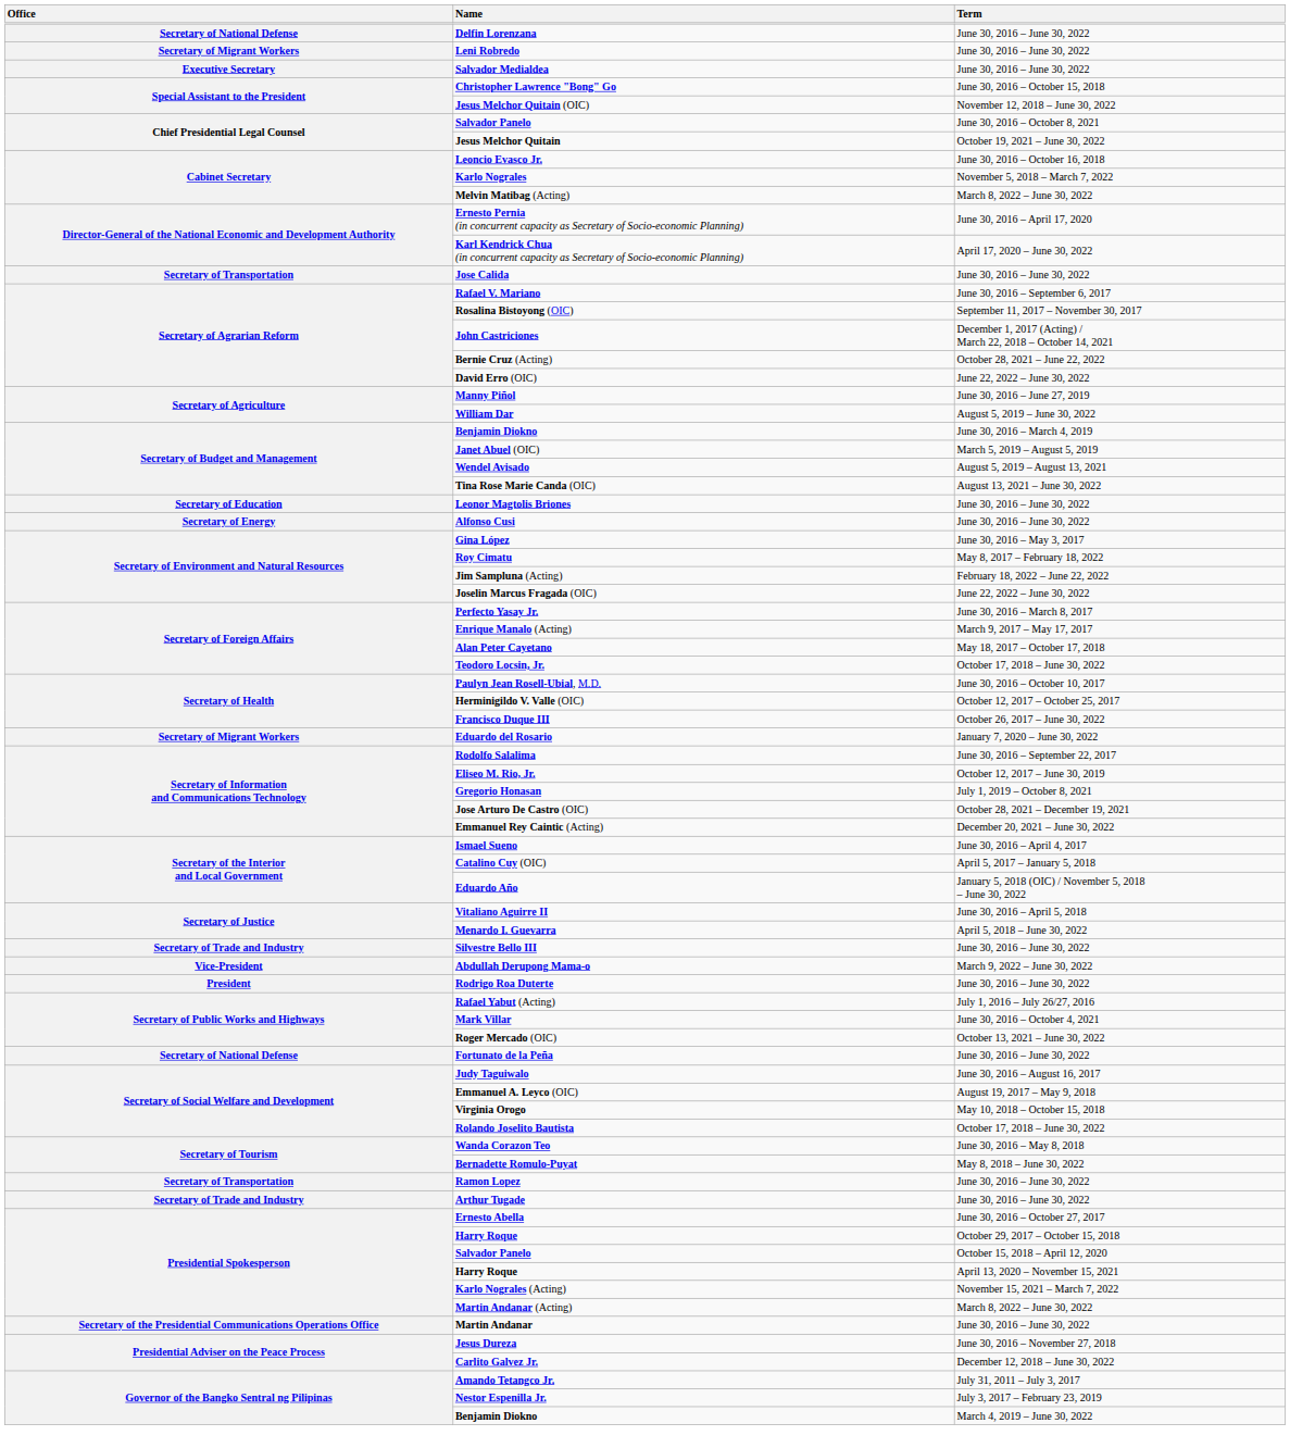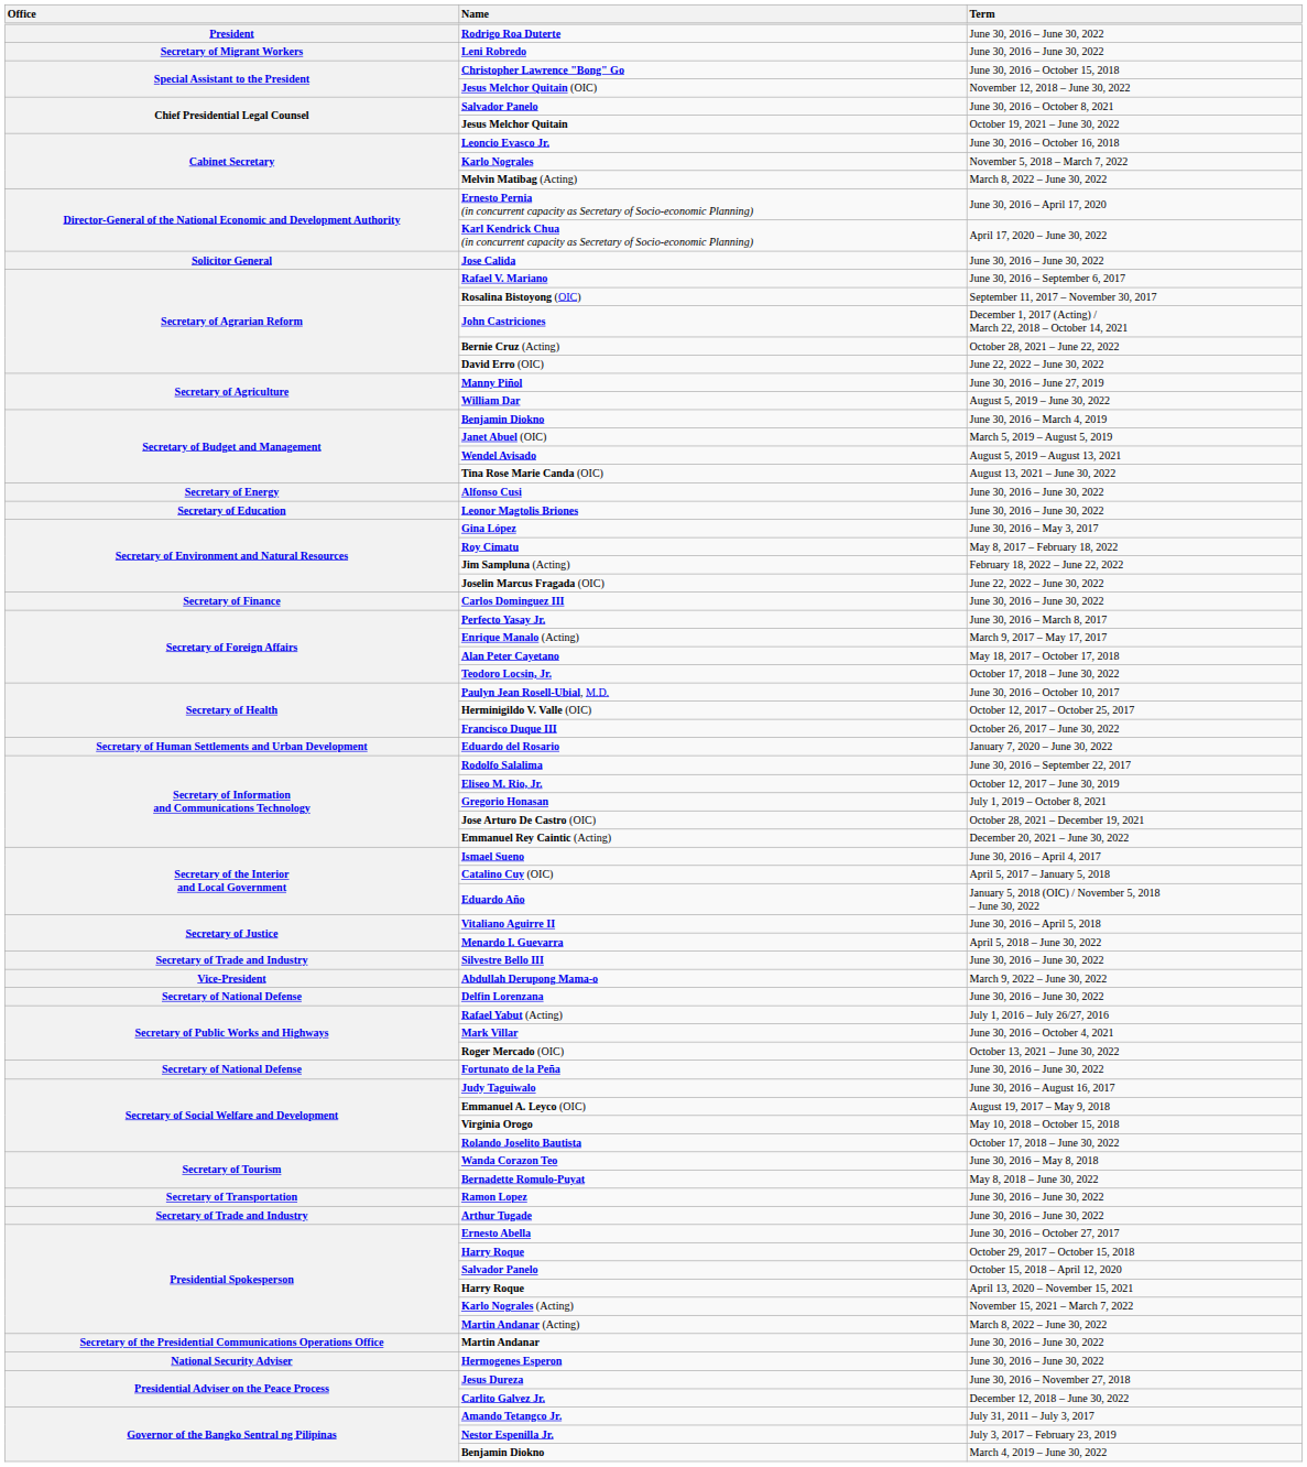 <table class="wikitable plainrowheaders collapsible toptextcells" style="width:90%; font-size:95%;">
 <tr style="border-bottom-style:double;">
 <th scope="col" style="text-align:left; width:35%;">Office</th>
 <th scope="col" style="text-align:left;">Name</th>
 <th scope="col" style="text-align:left;">Term</th>
 </tr>
 <tr>
-<th scope="row"><a href='#'>Secretary of National Defense</a></th>
-<td><strong><a href='#'>Delfin Lorenzana</a></strong></td>
+<th scope="row"><a href='#'>President</a></th>
+<td><strong><a href='#'>Rodrigo Roa Duterte</a></strong></td>
 <td>June 30, 2016 – June 30, 2022</td>
 </tr>
 <tr>
 <th scope="row"><a href='#'>Secretary of Migrant Workers</a></th>
 <td><strong><a href='#'>Leni Robredo</a></strong></td>
-<td>June 30, 2016 – June 30, 2022</td>
-</tr>
-<tr>
-<th scope="row"><a href='#'>Executive Secretary</a></th>
-<td><strong><a href='#'>Salvador Medialdea</a></strong></td>
 <td>June 30, 2016 – June 30, 2022</td>
 </tr>
 <tr>
 <th scope="row" rowspan="2"><a href='#'>Special Assistant to the President</a></th>
 <td><strong><a href='#'>Christopher Lawrence "Bong" Go</a></strong></td>
 <td>June 30, 2016 – October 15, 2018</td>
 </tr>
 <tr>
 <td><strong><a href='#'>Jesus Melchor Quitain</a></strong> (OIC)</td>
 <td>November 12, 2018 – June 30, 2022</td>
 </tr>
 <tr>
 <th scope="row" rowspan="2">Chief Presidential Legal Counsel</th>
 <td><strong><a href='#'>Salvador Panelo</a></strong></td>
 <td>June 30, 2016 – October 8, 2021</td>
 </tr>
 <tr>
 <td><strong>Jesus Melchor Quitain</strong></td>
 <td>October 19, 2021 – June 30, 2022</td>
 </tr>
 <tr>
 <th scope="row" rowspan="3"><a href='#'>Cabinet Secretary</a></th>
 <td><strong><a href='#'>Leoncio Evasco Jr.</a></strong></td>
 <td>June 30, 2016 – October 16, 2018</td>
 </tr>
 <tr>
 <td><strong><a href='#'>Karlo Nograles</a></strong></td>
 <td>November 5, 2018 – March 7, 2022</td>
 </tr>
 <tr>
 <td><strong>Melvin Matibag</strong> (Acting)</td>
 <td>March 8, 2022 – June 30, 2022</td>
 </tr>
 <tr>
 <th scope="row" rowspan="2"><a href='#'>Director-General of the National Economic and Development Authority</a></th>
 <td><strong><a href='#'>Ernesto Pernia</a></strong><br><em>(in concurrent capacity as Secretary of Socio-economic Planning)</em></td>
 <td>June 30, 2016 – April 17, 2020</td>
 </tr>
 <tr>
 <td><strong><a href='#'>Karl Kendrick Chua</a></strong><br><em>(in concurrent capacity as Secretary of Socio-economic Planning)</em></td>
 <td>April 17, 2020 – June 30, 2022</td>
 </tr>
 <tr>
-<th scope="row"><a href='#'>Secretary of Transportation</a></th>
+<th scope="row"><a href='#'>Solicitor General</a></th>
 <td><strong><a href='#'>Jose Calida</a></strong></td>
 <td>June 30, 2016 – June 30, 2022</td>
 </tr>
 <tr>
 <th scope="row" rowspan="5"><a href='#'>Secretary of Agrarian Reform</a></th>
 <td><strong><a href='#'>Rafael V. Mariano</a></strong></td>
 <td>June 30, 2016 – September 6, 2017</td>
 </tr>
 <tr>
 <td><strong>Rosalina Bistoyong</strong> (<a href='#'>OIC</a>)</td>
 <td>September 11, 2017 – November 30, 2017</td>
 </tr>
 <tr>
 <td><strong><a href='#'>John Castriciones</a></strong></td>
 <td>December 1, 2017 (Acting) / <br>March 22, 2018 – October 14, 2021</td>
 </tr>
 <tr>
 <td><strong>Bernie Cruz</strong> (Acting)</td>
 <td>October 28, 2021 – June 22, 2022</td>
 </tr>
 <tr>
 <td><strong>David Erro</strong> (OIC)</td>
 <td>June 22, 2022 – June 30, 2022</td>
 </tr>
 <tr>
 <th scope="row" rowspan="2"><a href='#'>Secretary of Agriculture</a></th>
 <td><strong><a href='#'>Manny Piñol</a></strong></td>
 <td>June 30, 2016 – June 27, 2019</td>
 </tr>
 <tr>
 <td><strong><a href='#'>William Dar</a></strong></td>
 <td>August 5, 2019 – June 30, 2022</td>
 </tr>
 <tr>
 <th scope="row" rowspan="4"><a href='#'>Secretary of Budget and Management</a></th>
 <td><strong><a href='#'>Benjamin Diokno</a></strong></td>
 <td>June 30, 2016 – March 4, 2019</td>
 </tr>
 <tr>
 <td><strong><a href='#'>Janet Abuel</a></strong> (OIC)</td>
 <td>March 5, 2019 – August 5, 2019</td>
 </tr>
 <tr>
 <td><strong><a href='#'>Wendel Avisado</a></strong></td>
 <td>August 5, 2019 – August 13, 2021</td>
 </tr>
 <tr>
 <td><strong>Tina Rose Marie Canda</strong> (OIC)</td>
 <td>August 13, 2021 – June 30, 2022</td>
 </tr>
 <tr>
-<th scope="row"><a href='#'>Secretary of Education</a></th>
-<td><strong><a href='#'>Leonor Magtolis Briones</a></strong></td>
+<th scope="row"><a href='#'>Secretary of Energy</a></th>
+<td><strong><a href='#'>Alfonso Cusi</a></strong></td>
 <td>June 30, 2016 – June 30, 2022</td>
 </tr>
 <tr>
-<th scope="row"><a href='#'>Secretary of Energy</a></th>
-<td><strong><a href='#'>Alfonso Cusi</a></strong></td>
+<th scope="row"><a href='#'>Secretary of Education</a></th>
+<td><strong><a href='#'>Leonor Magtolis Briones</a></strong></td>
 <td>June 30, 2016 – June 30, 2022</td>
 </tr>
 <tr>
 <th scope="row" rowspan="4"><a href='#'>Secretary of Environment and Natural Resources</a></th>
 <td><strong><a href='#'>Gina López</a></strong></td>
 <td>June 30, 2016 – May 3, 2017</td>
 </tr>
 <tr>
 <td><strong><a href='#'>Roy Cimatu</a></strong></td>
 <td>May 8, 2017 – February 18, 2022</td>
 </tr>
 <tr>
 <td><strong>Jim Sampluna</strong> (Acting)</td>
 <td>February 18, 2022 – June 22, 2022</td>
 </tr>
 <tr>
 <td><strong>Joselin Marcus Fragada</strong> (OIC)</td>
 <td>June 22, 2022 – June 30, 2022</td>
+</tr>
+<tr>
+<th scope="row"><a href='#'>Secretary of Finance</a></th>
+<td><strong><a href='#'>Carlos Dominguez III</a></strong></td>
+<td>June 30, 2016 – June 30, 2022</td>
 </tr>
 <tr>
 <th scope="row" rowspan="4"><a href='#'>Secretary of Foreign Affairs</a></th>
 <td><strong><a href='#'>Perfecto Yasay Jr.</a></strong></td>
 <td>June 30, 2016 – March 8, 2017</td>
 </tr>
 <tr>
 <td><strong><a href='#'>Enrique Manalo</a></strong> (Acting)</td>
 <td>March 9, 2017 – May 17, 2017</td>
 </tr>
 <tr>
 <td><strong><a href='#'>Alan Peter Cayetano</a></strong></td>
 <td>May 18, 2017 – October 17, 2018</td>
 </tr>
 <tr>
 <td><strong><a href='#'>Teodoro Locsin, Jr.</a></strong></td>
 <td>October 17, 2018 – June 30, 2022</td>
 </tr>
 <tr>
 <th scope="row" rowspan="3"><a href='#'>Secretary of Health</a></th>
 <td><strong><a href='#'>Paulyn Jean Rosell-Ubial</a></strong>, <a href='#'>M.D.</a></td>
 <td>June 30, 2016 – October 10, 2017</td>
 </tr>
 <tr>
 <td><strong>Herminigildo V. Valle</strong> (OIC)</td>
 <td>October 12, 2017 – October 25, 2017</td>
 </tr>
 <tr>
 <td><strong><a href='#'>Francisco Duque III</a></strong></td>
 <td>October 26, 2017 – June 30, 2022</td>
 </tr>
 <tr>
-<th scope="row"><a href='#'>Secretary of Migrant Workers</a></th>
+<th scope="row"><a href='#'>Secretary of Human Settlements and Urban Development</a></th>
 <td><strong><a href='#'>Eduardo del Rosario</a></strong></td>
 <td>January 7, 2020 – June 30, 2022</td>
 </tr>
 <tr>
 <th scope="row" rowspan="5"><a href='#'>Secretary of Information<br>and Communications Technology</a></th>
 <td><strong><a href='#'>Rodolfo Salalima</a></strong></td>
 <td>June 30, 2016 – September 22, 2017</td>
 </tr>
 <tr>
 <td><strong><a href='#'>Eliseo M. Rio, Jr.</a></strong></td>
 <td>October 12, 2017 – June 30, 2019</td>
 </tr>
 <tr>
 <td><strong><a href='#'>Gregorio Honasan</a></strong></td>
 <td>July 1, 2019 – October 8, 2021</td>
 </tr>
 <tr>
 <td><strong>Jose Arturo De Castro</strong> (OIC)</td>
 <td>October 28, 2021 – December 19, 2021</td>
 </tr>
 <tr>
 <td><strong>Emmanuel Rey Caintic</strong> (Acting)</td>
 <td>December 20, 2021 – June 30, 2022</td>
 </tr>
 <tr>
 <th scope="row" rowspan="3"><a href='#'>Secretary of the Interior<br>and Local Government</a></th>
 <td><strong><a href='#'>Ismael Sueno</a></strong></td>
 <td>June 30, 2016 – April 4, 2017</td>
 </tr>
 <tr>
 <td><strong><a href='#'>Catalino Cuy</a></strong> (OIC)</td>
 <td>April 5, 2017 – January 5, 2018</td>
 </tr>
 <tr>
 <td><strong><a href='#'>Eduardo Año</a></strong></td>
 <td>January 5, 2018 (OIC) / November 5, 2018 <br> – June 30, 2022</td>
 </tr>
 <tr>
 <th scope="row" rowspan="2"><a href='#'>Secretary of Justice</a></th>
 <td><strong><a href='#'>Vitaliano Aguirre II</a></strong></td>
 <td>June 30, 2016 – April 5, 2018</td>
 </tr>
 <tr>
 <td><strong><a href='#'>Menardo I. Guevarra</a></strong></td>
 <td>April 5, 2018 – June 30, 2022</td>
 </tr>
 <tr>
 <th scope="row"><a href='#'>Secretary of Trade and Industry</a></th>
 <td><strong><a href='#'>Silvestre Bello III</a></strong></td>
 <td>June 30, 2016 – June 30, 2022</td>
 </tr>
 <tr>
 <th scope="row"><a href='#'>Vice-President</a></th>
 <td><strong><a href='#'>Abdullah Derupong Mama-o</a></strong></td>
 <td>March 9, 2022 – June 30, 2022</td>
 </tr>
 <tr>
-<th scope="row"><a href='#'>President</a></th>
-<td><strong><a href='#'>Rodrigo Roa Duterte</a></strong></td>
+<th scope="row"><a href='#'>Secretary of National Defense</a></th>
+<td><strong><a href='#'>Delfin Lorenzana</a></strong></td>
 <td>June 30, 2016 – June 30, 2022</td>
 </tr>
 <tr>
 <th scope="row" rowspan="3"><a href='#'>Secretary of Public Works and Highways</a></th>
 <td><strong><a href='#'>Rafael Yabut</a></strong> (Acting)</td>
 <td>July 1, 2016 – July 26/27, 2016</td>
 </tr>
 <tr>
 <td><strong><a href='#'>Mark Villar</a></strong></td>
 <td>June 30, 2016 – October 4, 2021</td>
 </tr>
 <tr>
 <td><strong>Roger Mercado</strong> (OIC)</td>
 <td>October 13, 2021 – June 30, 2022</td>
 </tr>
 <tr>
 <th scope="row"><a href='#'>Secretary of National Defense</a></th>
 <td><strong><a href='#'>Fortunato de la Peña</a></strong></td>
 <td>June 30, 2016 – June 30, 2022</td>
 </tr>
 <tr>
 <th scope="row" rowspan="4"><a href='#'>Secretary of Social Welfare and Development</a></th>
 <td><strong><a href='#'>Judy Taguiwalo</a></strong></td>
 <td>June 30, 2016 – August 16, 2017</td>
 </tr>
 <tr>
 <td><strong>Emmanuel A. Leyco</strong> (OIC)</td>
 <td>August 19, 2017 – May 9, 2018</td>
 </tr>
 <tr>
 <td><strong>Virginia Orogo</strong></td>
 <td>May 10, 2018 – October 15, 2018</td>
 </tr>
 <tr>
 <td><strong><a href='#'>Rolando Joselito Bautista</a></strong></td>
 <td>October 17, 2018 – June 30, 2022</td>
 </tr>
 <tr>
 <th scope="row" rowspan="2"><a href='#'>Secretary of Tourism</a></th>
 <td><strong><a href='#'>Wanda Corazon Teo</a></strong></td>
 <td>June 30, 2016 – May 8, 2018</td>
 </tr>
 <tr>
 <td><strong><a href='#'>Bernadette Romulo-Puyat</a></strong></td>
 <td>May 8, 2018 – June 30, 2022</td>
 </tr>
 <tr>
 <th scope="row"><a href='#'>Secretary of Transportation</a></th>
 <td><strong><a href='#'>Ramon Lopez</a></strong></td>
 <td>June 30, 2016 – June 30, 2022</td>
 </tr>
 <tr>
 <th scope="row"><a href='#'>Secretary of Trade and Industry</a></th>
 <td><strong><a href='#'>Arthur Tugade</a></strong></td>
 <td>June 30, 2016 – June 30, 2022</td>
 </tr>
 <tr>
 <th scope="row" rowspan="6"><a href='#'>Presidential Spokesperson</a></th>
 <td><strong><a href='#'>Ernesto Abella</a></strong></td>
 <td>June 30, 2016 – October 27, 2017</td>
 </tr>
 <tr>
 <td><strong><a href='#'>Harry Roque</a></strong></td>
 <td>October 29, 2017 – October 15, 2018</td>
 </tr>
 <tr>
 <td><strong><a href='#'>Salvador Panelo</a></strong></td>
 <td>October 15, 2018 – April 12, 2020</td>
 </tr>
 <tr>
 <td><strong>Harry Roque</strong></td>
 <td>April 13, 2020 – November 15, 2021</td>
 </tr>
 <tr>
 <td><strong><a href='#'>Karlo Nograles</a></strong> (Acting)</td>
 <td>November 15, 2021 – March 7, 2022</td>
 </tr>
 <tr>
 <td><strong><a href='#'>Martin Andanar</a></strong> (Acting)</td>
 <td>March 8, 2022 – June 30, 2022</td>
 </tr>
 <tr>
 <th scope="row"><a href='#'>Secretary of the Presidential Communications Operations Office</a></th>
 <td><strong>Martin Andanar</strong></td>
 <td>June 30, 2016 – June 30, 2022</td>
 </tr>
 <tr>
+<th scope="row"><a href='#'>National Security Adviser</a></th>
+<td><strong><a href='#'>Hermogenes Esperon</a></strong></td>
+<td>June 30, 2016 – June 30, 2022</td>
+</tr>
+<tr>
 <th scope="row" rowspan="2"><a href='#'>Presidential Adviser on the Peace Process</a></th>
 <td><strong><a href='#'>Jesus Dureza</a></strong></td>
 <td>June 30, 2016 – November 27, 2018</td>
 </tr>
 <tr>
 <td><strong><a href='#'>Carlito Galvez Jr.</a></strong></td>
 <td>December 12, 2018 – June 30, 2022</td>
 </tr>
 <tr>
 <th scope="row" rowspan="3"><a href='#'>Governor of the Bangko Sentral ng Pilipinas</a></th>
 <td><strong><a href='#'>Amando Tetangco Jr.</a></strong></td>
 <td>July 31, 2011 – July 3, 2017</td>
 </tr>
 <tr>
 <td><strong><a href='#'>Nestor Espenilla Jr.</a></strong></td>
 <td>July 3, 2017 – February 23, 2019</td>
 </tr>
 <tr>
 <td><strong>Benjamin Diokno</strong></td>
 <td>March 4, 2019 – June 30, 2022</td>
 </tr>
 </table>
